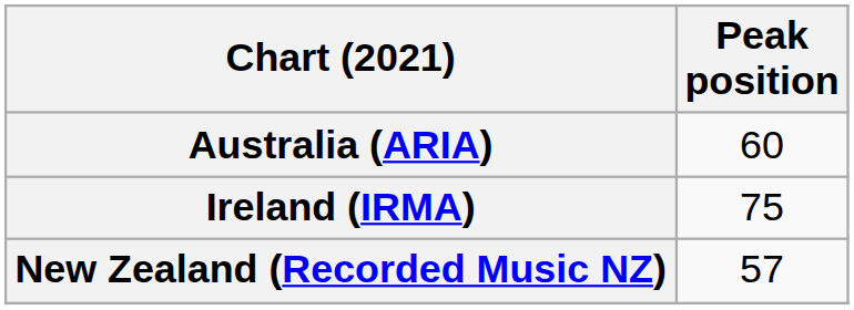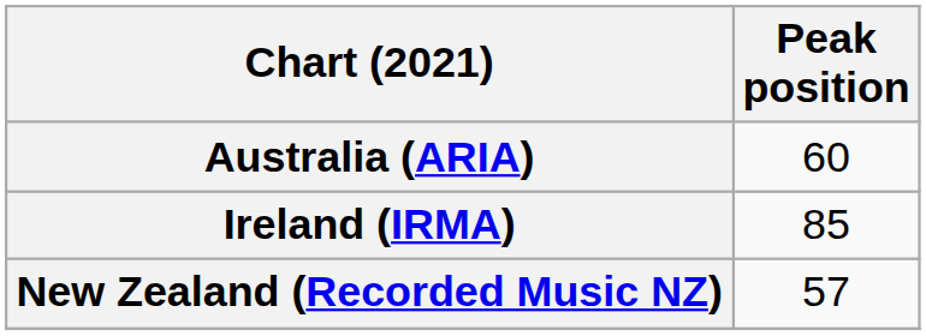 <table class="wikitable sortable plainrowheaders" style="text-align:center">
 <tr>
 <th scope="col">Chart (2021)</th>
 <th scope="col">Peak<br>position</th>
 </tr>
 <tr>
 <th scope="row">Australia (<a href='#'>ARIA</a>)</th>
 <td>60</td>
 </tr>
 <tr>
 <th scope="row">Ireland (<a href='#'>IRMA</a>)</th>
-<td>75</td>
+<td>85</td>
 </tr>
 <tr>
 <th scope="row">New Zealand (<a href='#'>Recorded Music NZ</a>)</th>
 <td>57</td>
 </tr>
 <tr>
 </tr>
 <tr>
 </tr>
 </table>
